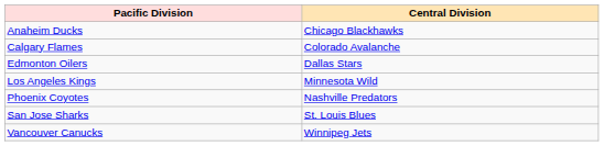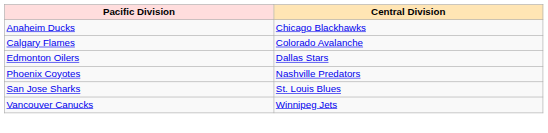 <table class="wikitable" style="width:100%;">
 <tr>
 <th style="background:#fdd; width:50%;">Pacific Division</th>
 <th style="background:#ffe5b4; width:50%;">Central Division</th>
 </tr>
 <tr>
 <td><a href='#'>Anaheim Ducks</a></td>
 <td><a href='#'>Chicago Blackhawks</a></td>
 </tr>
 <tr>
 <td><a href='#'>Calgary Flames</a></td>
 <td><a href='#'>Colorado Avalanche</a></td>
 </tr>
 <tr>
 <td><a href='#'>Edmonton Oilers</a></td>
 <td><a href='#'>Dallas Stars</a></td>
 </tr>
 <tr>
-<td><a href='#'>Los Angeles Kings</a></td>
-<td><a href='#'>Minnesota Wild</a></td>
-</tr>
-<tr>
 <td><a href='#'>Phoenix Coyotes</a></td>
 <td><a href='#'>Nashville Predators</a></td>
 </tr>
 <tr>
 <td><a href='#'>San Jose Sharks</a></td>
 <td><a href='#'>St. Louis Blues</a></td>
 </tr>
 <tr>
 <td><a href='#'>Vancouver Canucks</a></td>
 <td><a href='#'>Winnipeg Jets</a></td>
 </tr>
 </table>
